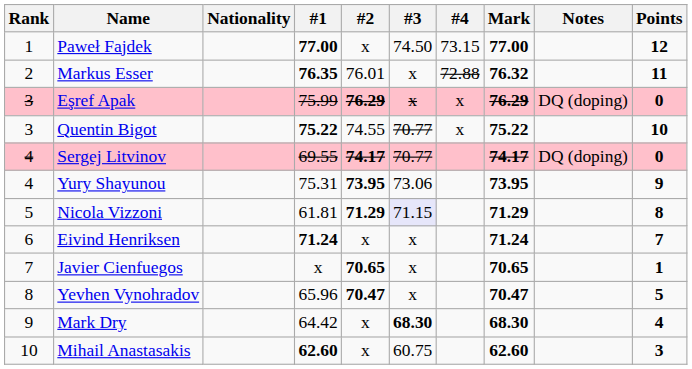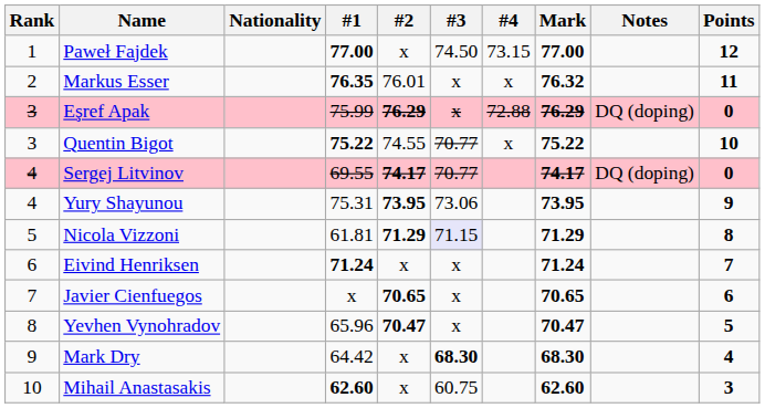 <table class="wikitable sortable" style="text-align:center">
 <tr>
 <th>Rank</th>
 <th>Name</th>
 <th>Nationality</th>
 <th>#1</th>
 <th>#2</th>
 <th>#3</th>
 <th>#4</th>
 <th>Mark</th>
 <th>Notes</th>
 <th>Points</th>
 </tr>
 <tr>
 <td>1</td>
 <td align=left><a href='#'>Paweł Fajdek</a></td>
 <td align=left></td>
 <td><strong>77.00</strong></td>
 <td>x</td>
 <td>74.50</td>
 <td>73.15</td>
 <td><strong>77.00</strong></td>
 <td></td>
 <td><strong>12</strong></td>
 </tr>
 <tr>
 <td>2</td>
 <td align=left><a href='#'>Markus Esser</a></td>
 <td align=left></td>
 <td><strong>76.35</strong></td>
 <td>76.01</td>
 <td>x</td>
-<td><s>72.88 </s></td>
+<td>x</td>
 <td><strong>76.32</strong></td>
 <td></td>
 <td><strong>11</strong></td>
 </tr>
 <tr bgcolor=pink>
 <td><s>3  </s></td>
 <td align=left><a href='#'>Eşref Apak</a></td>
 <td align=left></td>
 <td><s>75.99 </s></td>
 <td><s><strong>76.29</strong> </s></td>
 <td><s>x </s></td>
-<td>x</td>
+<td><s>72.88 </s></td>
 <td><s><strong>76.29</strong> </s></td>
 <td>DQ (doping)</td>
 <td><strong>0</strong></td>
 </tr>
 <tr>
 <td>3</td>
 <td align=left><a href='#'>Quentin Bigot</a></td>
 <td align=left></td>
 <td><strong>75.22</strong></td>
 <td>74.55</td>
 <td><s> 70.77</s></td>
 <td>x</td>
 <td><strong>75.22</strong></td>
 <td></td>
 <td><strong>10</strong></td>
 </tr>
 <tr bgcolor=pink>
 <td><s> 4 </s></td>
 <td align=left><a href='#'>Sergej Litvinov</a></td>
 <td align=left></td>
 <td><s> 69.55</s></td>
 <td><s> <strong>74.17</strong></s></td>
 <td><s> 70.77</s></td>
 <td></td>
 <td><s><strong>74.17</strong></s></td>
 <td>DQ (doping)</td>
 <td><strong>0</strong></td>
 </tr>
 <tr>
 <td>4</td>
 <td align=left><a href='#'>Yury Shayunou</a></td>
 <td align=left></td>
 <td>75.31</td>
 <td><strong>73.95</strong></td>
 <td>73.06</td>
 <td></td>
 <td><strong>73.95</strong></td>
 <td></td>
 <td><strong>9</strong></td>
 </tr>
 <tr>
 <td>5</td>
 <td align=left><a href='#'>Nicola Vizzoni</a></td>
 <td align=left></td>
 <td>61.81</td>
 <td><strong>71.29</strong></td>
 <td style="background: lavender;">71.15</td>
 <td></td>
 <td><strong>71.29</strong></td>
 <td></td>
 <td><strong>8</strong></td>
 </tr>
 <tr>
 <td>6</td>
 <td align=left><a href='#'>Eivind Henriksen</a></td>
 <td align=left></td>
 <td><strong>71.24</strong></td>
 <td>x</td>
 <td>x</td>
 <td></td>
 <td><strong>71.24</strong></td>
 <td></td>
 <td><strong>7</strong></td>
 </tr>
 <tr>
 <td>7</td>
 <td align=left><a href='#'>Javier Cienfuegos</a></td>
 <td align=left></td>
 <td>x</td>
 <td><strong>70.65</strong></td>
 <td>x</td>
 <td></td>
 <td><strong>70.65</strong></td>
 <td></td>
-<td><strong>1</strong></td>
+<td><strong>6</strong></td>
 </tr>
 <tr>
 <td>8</td>
 <td align=left><a href='#'>Yevhen Vynohradov</a></td>
 <td align=left></td>
 <td>65.96</td>
 <td><strong>70.47</strong></td>
 <td>x</td>
 <td></td>
 <td><strong>70.47</strong></td>
 <td></td>
 <td><strong>5</strong></td>
 </tr>
 <tr>
 <td>9</td>
 <td align=left><a href='#'>Mark Dry</a></td>
 <td align=left></td>
 <td>64.42</td>
 <td>x</td>
 <td><strong>68.30</strong></td>
 <td></td>
 <td><strong>68.30</strong></td>
 <td></td>
 <td><strong>4</strong></td>
 </tr>
 <tr>
 <td>10</td>
 <td align=left><a href='#'>Mihail Anastasakis</a></td>
 <td align=left></td>
 <td><strong>62.60</strong></td>
 <td>x</td>
 <td>60.75</td>
 <td></td>
 <td><strong>62.60</strong></td>
 <td></td>
 <td><strong>3</strong></td>
 </tr>
 </table>
